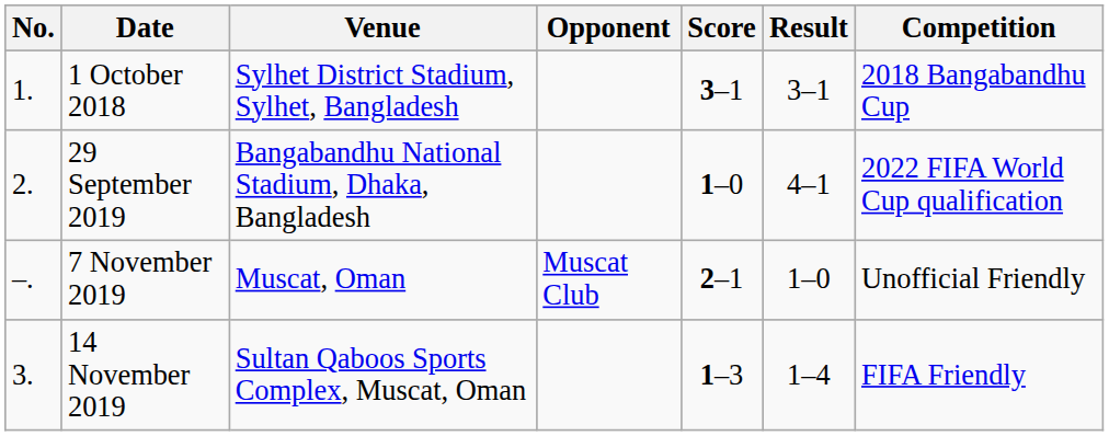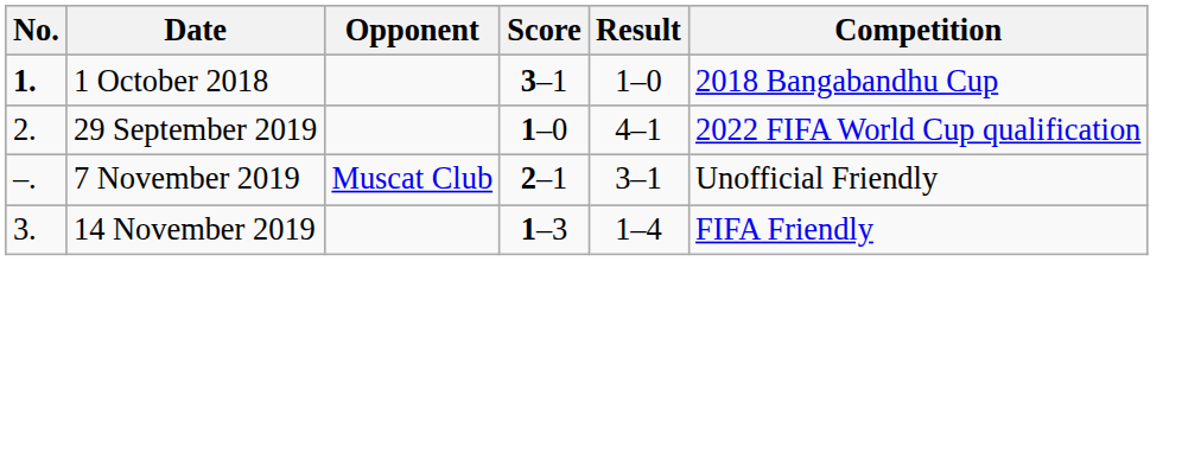 <table class="wikitable" style="font-size:100%;">
 <tr>
 <th>No.</th>
 <th>Date</th>
-<th>Venue</th>
 <th>Opponent</th>
 <th>Score</th>
 <th>Result</th>
 <th>Competition</th>
 </tr>
 <tr>
-<td>1.</td>
+<td><strong>1.</strong></td>
 <td>1 October 2018</td>
-<td><a href='#'>Sylhet District Stadium</a>, <a href='#'>Sylhet</a>, <a href='#'>Bangladesh</a></td>
 <td></td>
 <td align=center><strong>3</strong>–1</td>
-<td align=center>3–1</td>
+<td align=center>1–0</td>
 <td><a href='#'>2018 Bangabandhu Cup</a></td>
 </tr>
 <tr>
 <td>2.</td>
 <td>29 September 2019</td>
-<td><a href='#'>Bangabandhu National Stadium</a>, <a href='#'>Dhaka</a>, Bangladesh</td>
 <td></td>
 <td align=center><strong>1</strong>–0</td>
 <td align=center>4–1</td>
 <td><a href='#'>2022 FIFA World Cup qualification</a></td>
 </tr>
 <tr>
 <td>–.</td>
 <td>7 November 2019</td>
-<td><a href='#'>Muscat</a>, <a href='#'>Oman</a></td>
 <td> <a href='#'>Muscat Club</a></td>
 <td align=center><strong>2</strong>–1</td>
-<td align=center>1–0</td>
+<td align=center>3–1</td>
 <td>Unofficial Friendly</td>
 </tr>
 <tr>
 <td>3.</td>
 <td>14 November 2019</td>
-<td><a href='#'>Sultan Qaboos Sports Complex</a>, Muscat, Oman</td>
 <td></td>
 <td align=center><strong>1</strong>–3</td>
 <td align=center>1–4</td>
 <td><a href='#'>FIFA Friendly</a></td>
 </tr>
 </table>
